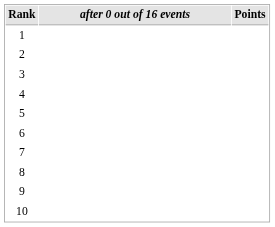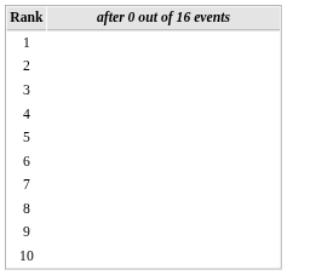 <table cellspacing="1" cellpadding="3" style="border:1px solid #AAAAAA;font-size:86%">
 <tr style="background-color: #E4E4E4;">
 <th style="border-bottom:1px solid #AAAAAA" width=10>Rank</th>
 <th style="border-bottom:1px solid #AAAAAA" width=220><em>after 0 out of 16 events</em></th>
-<th style="border-bottom:1px solid #AAAAAA" width=20 align=right>Points</th>
 </tr>
 <tr>
 <td align=center>1</td>
 <td></td>
-<td align=right></td>
 </tr>
 <tr>
 <td align=center>2</td>
 <td></td>
-<td align=right></td>
 </tr>
 <tr>
 <td align=center>3</td>
 <td></td>
-<td align=right></td>
 </tr>
 <tr>
 <td align=center>4</td>
 <td></td>
-<td align=right></td>
 </tr>
 <tr>
 <td align=center>5</td>
 <td></td>
-<td align=right></td>
 </tr>
 <tr>
 <td align=center>6</td>
 <td></td>
-<td align=right></td>
 </tr>
 <tr>
 <td align=center>7</td>
 <td></td>
-<td align=right></td>
 </tr>
 <tr>
 <td align=center>8</td>
 <td></td>
-<td align=right></td>
 </tr>
 <tr>
 <td align=center>9</td>
 <td></td>
-<td align=right></td>
 </tr>
 <tr>
 <td align=center>10</td>
 <td></td>
-<td align=right></td>
 </tr>
 </table>
